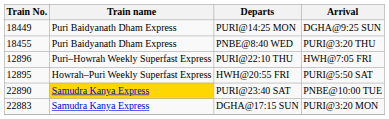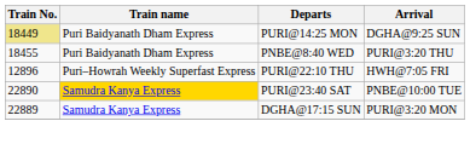 <table class="wikitable sortable">
 <tr>
 <th>Train No.</th>
 <th>Train name</th>
 <th>Departs</th>
 <th>Arrival</th>
 </tr>
 <tr>
-<td>18449</td>
+<td style="background: khaki;">18449</td>
 <td>Puri Baidyanath Dham Express</td>
 <td>PURI@14:25 MON</td>
 <td>DGHA@9:25 SUN</td>
 </tr>
 <tr>
 <td>18455</td>
 <td>Puri Baidyanath Dham Express</td>
 <td>PNBE@8:40 WED</td>
 <td>PURI@3:20 THU</td>
 </tr>
 <tr>
 <td>12896</td>
 <td>Puri–Howrah Weekly Superfast Express</td>
 <td>PURI@22:10 THU</td>
 <td>HWH@7:05 FRI</td>
 </tr>
 <tr>
-<td>12895</td>
-<td>Howrah–Puri Weekly Superfast Express</td>
-<td>HWH@20:55 FRI</td>
-<td>PURI@5:50 SAT</td>
-</tr>
-<tr>
 <td>22890</td>
 <td style="background: gold;"><a href='#'>Samudra Kanya Express</a></td>
 <td>PURI@23:40 SAT</td>
 <td>PNBE@10:00 TUE</td>
 </tr>
 <tr>
-<td>22883</td>
+<td>22889</td>
 <td><a href='#'>Samudra Kanya Express</a></td>
 <td>DGHA@17:15 SUN</td>
 <td>PURI@3:20 MON</td>
 </tr>
 <tr>
 </tr>
 </table>
